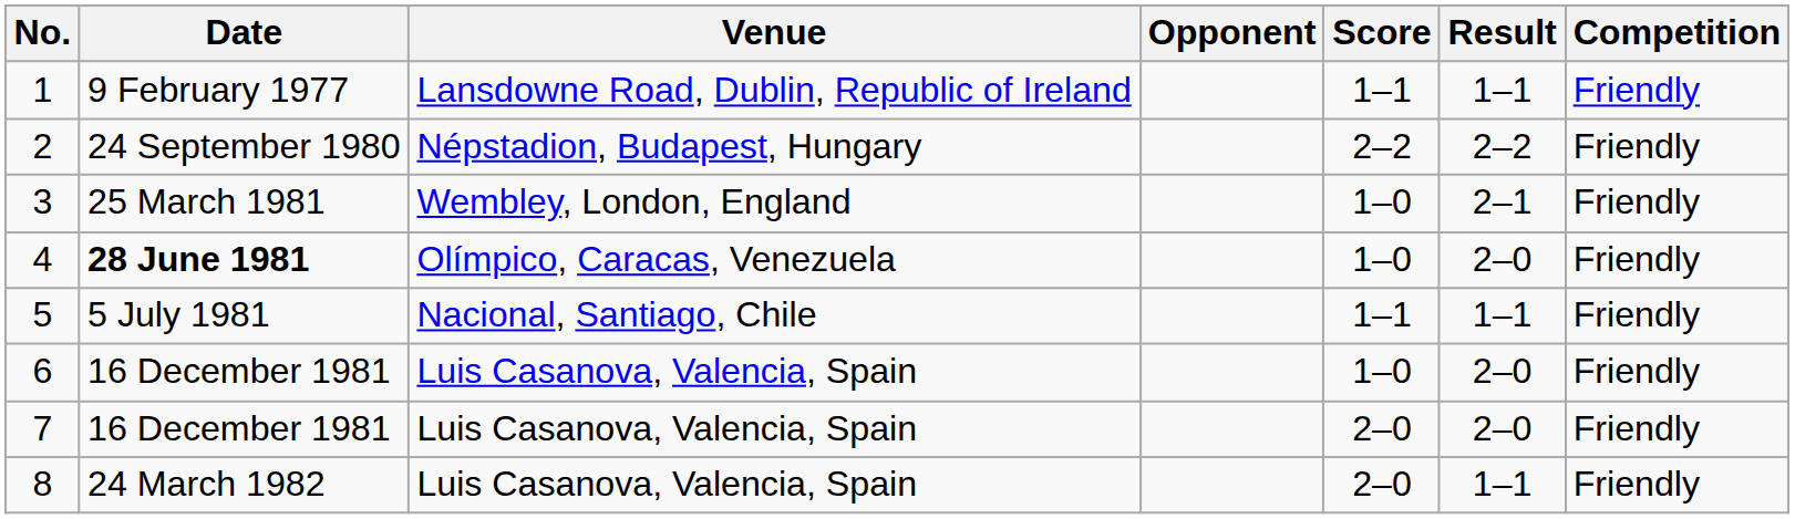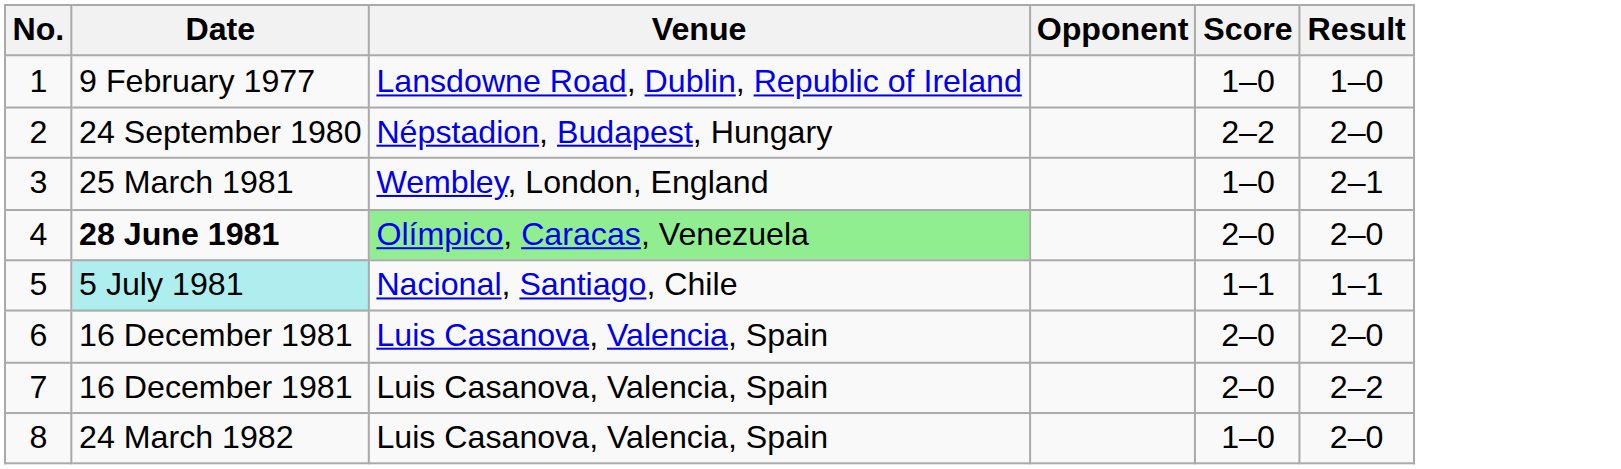 <table class="wikitable sortable">
 <tr>
 <th scope="col">No.</th>
 <th scope="col">Date</th>
 <th scope="col">Venue</th>
 <th scope="col">Opponent</th>
 <th scope="col">Score</th>
 <th scope="col">Result</th>
-<th scope="col">Competition</th>
 </tr>
 <tr>
 <td align="center">1</td>
 <td>9 February 1977</td>
 <td><a href='#'>Lansdowne Road</a>, <a href='#'>Dublin</a>, <a href='#'>Republic of Ireland</a></td>
 <td></td>
-<td align="center">1–1</td>
-<td align="center">1–1</td>
-<td><a href='#'>Friendly</a></td>
+<td align="center">1–0</td>
+<td align="center">1–0</td>
 </tr>
 <tr>
 <td align="center">2</td>
 <td>24 September 1980</td>
 <td><a href='#'>Népstadion</a>, <a href='#'>Budapest</a>, Hungary</td>
 <td></td>
 <td align="center">2–2</td>
-<td align="center">2–2</td>
-<td>Friendly</td>
+<td align="center">2–0</td>
 </tr>
 <tr>
 <td align="center">3</td>
 <td>25 March 1981</td>
 <td><a href='#'>Wembley</a>, London, England</td>
 <td></td>
 <td align="center">1–0</td>
 <td align="center">2–1</td>
-<td>Friendly</td>
 </tr>
 <tr>
 <td align="center">4</td>
 <td><strong>28 June 1981</strong></td>
-<td><a href='#'>Olímpico</a>, <a href='#'>Caracas</a>, Venezuela</td>
+<td style="background: lightgreen;"><a href='#'>Olímpico</a>, <a href='#'>Caracas</a>, Venezuela</td>
 <td></td>
-<td align="center">1–0</td>
 <td align="center">2–0</td>
-<td>Friendly</td>
+<td align="center">2–0</td>
 </tr>
 <tr>
 <td align="center">5</td>
-<td>5 July 1981</td>
+<td style="background: paleturquoise;">5 July 1981</td>
 <td><a href='#'>Nacional</a>, <a href='#'>Santiago</a>, Chile</td>
 <td></td>
 <td align="center">1–1</td>
 <td align="center">1–1</td>
-<td>Friendly</td>
 </tr>
 <tr>
 <td align="center">6</td>
 <td>16 December 1981</td>
 <td><a href='#'>Luis Casanova</a>, <a href='#'>Valencia</a>, Spain</td>
 <td></td>
-<td align="center">1–0</td>
 <td align="center">2–0</td>
-<td>Friendly</td>
+<td align="center">2–0</td>
 </tr>
 <tr>
 <td align="center">7</td>
 <td>16 December 1981</td>
 <td>Luis Casanova, Valencia, Spain</td>
 <td></td>
 <td align="center">2–0</td>
-<td align="center">2–0</td>
-<td>Friendly</td>
+<td align="center">2–2</td>
 </tr>
 <tr>
 <td align="center">8</td>
 <td>24 March 1982</td>
 <td>Luis Casanova, Valencia, Spain</td>
 <td></td>
+<td align="center">1–0</td>
 <td align="center">2–0</td>
-<td align="center">1–1</td>
-<td>Friendly</td>
 </tr>
 </table>
